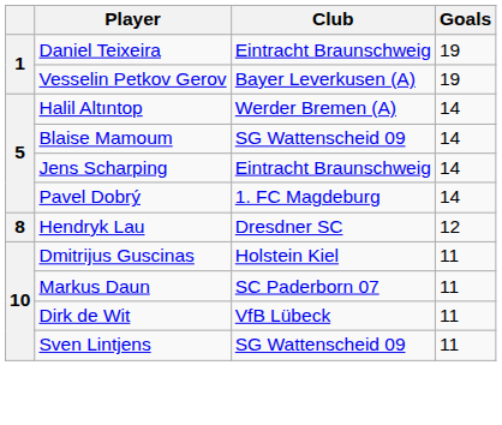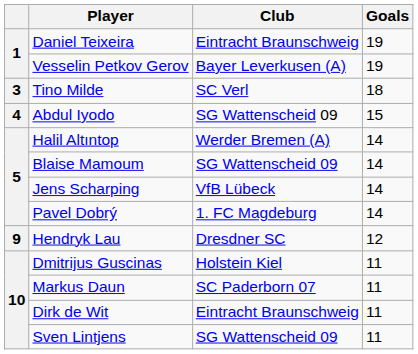 <table class="wikitable">
 <tr>
 <th></th>
 <th>Player</th>
 <th>Club</th>
 <th>Goals</th>
 </tr>
 <tr>
 <th rowspan=2>1</th>
 <td> <a href='#'>Daniel Teixeira</a></td>
 <td><a href='#'>Eintracht Braunschweig</a></td>
 <td>19</td>
 </tr>
 <tr>
 <td> <a href='#'>Vesselin Petkov Gerov</a></td>
 <td><a href='#'>Bayer Leverkusen (A)</a></td>
 <td>19</td>
 </tr>
 <tr>
+<th>3</th>
+<td> <a href='#'>Tino Milde</a></td>
+<td><a href='#'>SC Verl</a></td>
+<td>18</td>
+</tr>
+<tr>
+<th>4</th>
+<td> <a href='#'>Abdul Iyodo</a></td>
+<td><a href='#'>SG Wattenscheid</a> 09</td>
+<td>15</td>
+</tr>
+<tr>
 <th rowspan=4>5</th>
 <td> <a href='#'>Halil Altıntop</a></td>
 <td><a href='#'>Werder Bremen (A)</a></td>
 <td>14</td>
 </tr>
 <tr>
 <td> <a href='#'>Blaise Mamoum</a></td>
 <td><a href='#'>SG Wattenscheid 09</a></td>
 <td>14</td>
 </tr>
 <tr>
 <td> <a href='#'>Jens Scharping</a></td>
-<td><a href='#'>Eintracht Braunschweig</a></td>
+<td><a href='#'>VfB Lübeck</a></td>
 <td>14</td>
 </tr>
 <tr>
 <td> <a href='#'>Pavel Dobrý</a></td>
 <td><a href='#'>1. FC Magdeburg</a></td>
 <td>14</td>
 </tr>
 <tr>
-<th>8</th>
+<th>9</th>
 <td> <a href='#'>Hendryk Lau</a></td>
 <td><a href='#'>Dresdner SC</a></td>
 <td>12</td>
 </tr>
 <tr>
 <th rowspan=4>10</th>
 <td> <a href='#'>Dmitrijus Guscinas</a></td>
 <td><a href='#'>Holstein Kiel</a></td>
 <td>11</td>
 </tr>
 <tr>
 <td> <a href='#'>Markus Daun</a></td>
 <td><a href='#'>SC Paderborn 07</a></td>
 <td>11</td>
 </tr>
 <tr>
 <td> <a href='#'>Dirk de Wit</a></td>
-<td><a href='#'>VfB Lübeck</a></td>
+<td><a href='#'>Eintracht Braunschweig</a></td>
 <td>11</td>
 </tr>
 <tr>
 <td> <a href='#'>Sven Lintjens</a></td>
 <td><a href='#'>SG Wattenscheid 09</a></td>
 <td>11</td>
 </tr>
 </table>
